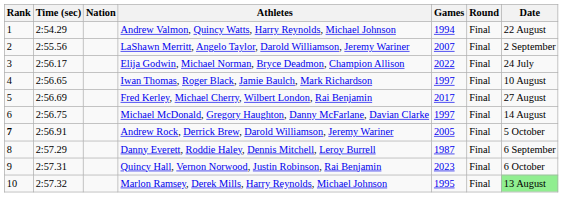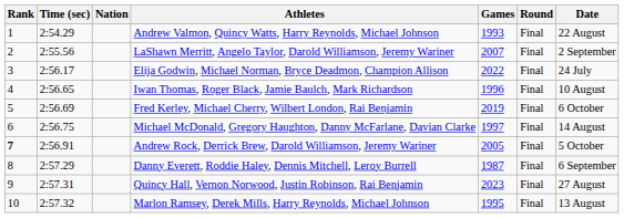 <table class=wikitable style="font-size:95%">
 <tr>
 <th>Rank</th>
 <th>Time (sec)</th>
 <th>Nation</th>
 <th>Athletes</th>
 <th>Games</th>
 <th>Round</th>
 <th>Date</th>
 </tr>
 <tr>
 <td>1</td>
 <td>2:54.29</td>
 <td align=left></td>
 <td><a href='#'>Andrew Valmon</a>, <a href='#'>Quincy Watts</a>, <a href='#'>Harry Reynolds</a>, <a href='#'>Michael Johnson</a></td>
-<td><a href='#'>1994</a></td>
+<td><a href='#'>1993</a></td>
 <td>Final</td>
 <td>22 August</td>
 </tr>
 <tr>
 <td>2</td>
 <td>2:55.56</td>
 <td align=left></td>
 <td><a href='#'>LaShawn Merritt</a>, <a href='#'>Angelo Taylor</a>, <a href='#'>Darold Williamson</a>, <a href='#'>Jeremy Wariner</a></td>
 <td><a href='#'>2007</a></td>
 <td>Final</td>
 <td>2 September</td>
 </tr>
 <tr>
 <td>3</td>
 <td>2:56.17</td>
 <td align=left></td>
 <td><a href='#'>Elija Godwin</a>, <a href='#'>Michael Norman</a>, <a href='#'>Bryce Deadmon</a>, <a href='#'>Champion Allison</a></td>
 <td><a href='#'>2022</a></td>
 <td>Final</td>
 <td>24 July</td>
 </tr>
 <tr>
 <td>4</td>
 <td>2:56.65</td>
 <td align=left></td>
 <td><a href='#'>Iwan Thomas</a>, <a href='#'>Roger Black</a>, <a href='#'>Jamie Baulch</a>, <a href='#'>Mark Richardson</a></td>
-<td><a href='#'>1997</a></td>
+<td><a href='#'>1996</a></td>
 <td>Final</td>
 <td>10 August</td>
 </tr>
 <tr>
 <td>5</td>
 <td>2:56.69</td>
 <td align=left></td>
 <td><a href='#'>Fred Kerley</a>, <a href='#'>Michael Cherry</a>, <a href='#'>Wilbert London</a>, <a href='#'>Rai Benjamin</a></td>
-<td><a href='#'>2017</a></td>
+<td><a href='#'>2019</a></td>
 <td>Final</td>
-<td>27 August</td>
+<td>6 October</td>
 </tr>
 <tr>
 <td>6</td>
 <td>2:56.75</td>
 <td align=left></td>
 <td><a href='#'>Michael McDonald</a>, <a href='#'>Gregory Haughton</a>, <a href='#'>Danny McFarlane</a>, <a href='#'>Davian Clarke</a></td>
 <td><a href='#'>1997</a></td>
 <td>Final</td>
 <td>14 August</td>
 </tr>
 <tr>
 <td><strong>7</strong></td>
 <td>2:56.91</td>
 <td align=left></td>
 <td><a href='#'>Andrew Rock</a>, <a href='#'>Derrick Brew</a>, <a href='#'>Darold Williamson</a>, <a href='#'>Jeremy Wariner</a></td>
 <td><a href='#'>2005</a></td>
 <td>Final</td>
 <td>5 October</td>
 </tr>
 <tr>
 <td>8</td>
 <td>2:57.29</td>
 <td align=left></td>
 <td><a href='#'>Danny Everett</a>, <a href='#'>Roddie Haley</a>, <a href='#'>Dennis Mitchell</a>, <a href='#'>Leroy Burrell</a></td>
 <td><a href='#'>1987</a></td>
 <td>Final</td>
 <td>6 September</td>
 </tr>
 <tr>
 <td>9</td>
 <td>2:57.31</td>
 <td align=left></td>
 <td><a href='#'>Quincy Hall</a>, <a href='#'>Vernon Norwood</a>, <a href='#'>Justin Robinson</a>, <a href='#'>Rai Benjamin</a></td>
 <td><a href='#'>2023</a></td>
 <td>Final</td>
-<td>6 October</td>
+<td>27 August</td>
 </tr>
 <tr>
 <td>10</td>
 <td>2:57.32</td>
 <td align=left></td>
 <td><a href='#'>Marlon Ramsey</a>, <a href='#'>Derek Mills</a>, <a href='#'>Harry Reynolds</a>, <a href='#'>Michael Johnson</a></td>
 <td><a href='#'>1995</a></td>
 <td>Final</td>
-<td style="background: lightgreen;">13 August</td>
+<td>13 August</td>
 </tr>
 </table>
